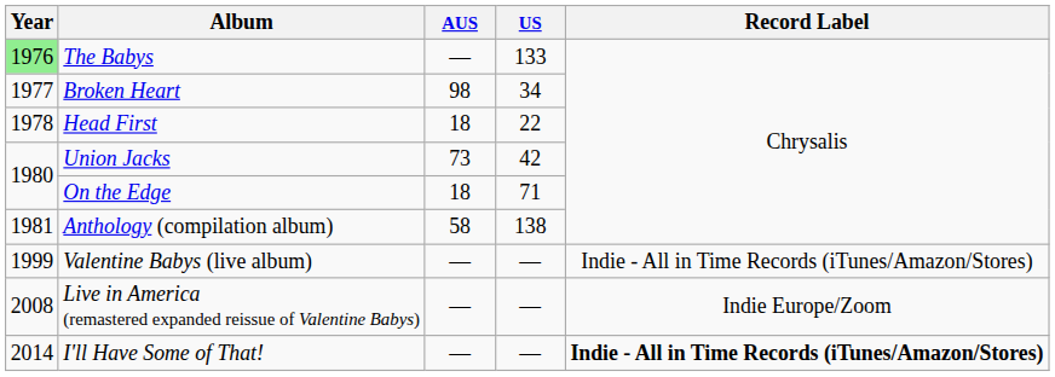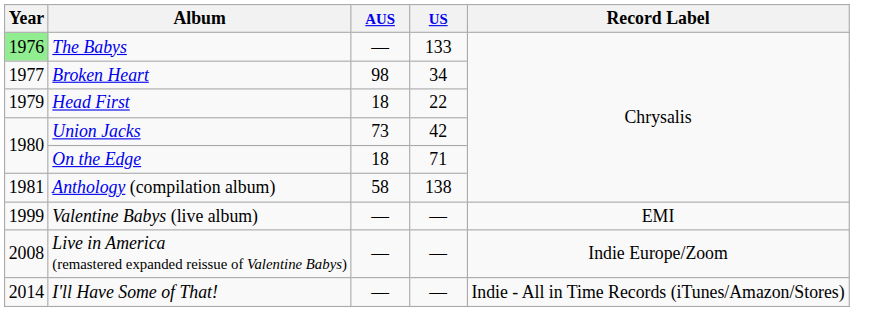 <table class="wikitable">
 <tr>
 <th>Year</th>
 <th>Album</th>
 <th width="45"><small><a href='#'>AUS</a></small></th>
 <th width="45"><small><a href='#'>US</a></small></th>
 <th>Record Label</th>
 </tr>
 <tr>
 <td style="background: lightgreen;">1976</td>
 <td><em><a href='#'>The Babys</a></em></td>
 <td align="center">—</td>
 <td align="center">133</td>
 <td align="center" rowspan="6">Chrysalis</td>
 </tr>
 <tr>
 <td>1977</td>
 <td><em><a href='#'>Broken Heart</a></em></td>
 <td align="center">98</td>
 <td align="center">34</td>
 </tr>
 <tr>
-<td>1978</td>
+<td>1979</td>
 <td><em><a href='#'>Head First</a></em></td>
 <td align="center">18</td>
 <td align="center">22</td>
 </tr>
 <tr>
 <td rowspan="2">1980</td>
 <td><em><a href='#'>Union Jacks</a></em></td>
 <td align="center">73</td>
 <td align="center">42</td>
 </tr>
 <tr>
 <td><em><a href='#'>On the Edge</a></em></td>
 <td align="center">18</td>
 <td align="center">71</td>
 </tr>
 <tr>
 <td>1981</td>
 <td><em><a href='#'>Anthology</a></em> (compilation album)</td>
 <td align="center">58</td>
 <td align="center">138</td>
 </tr>
 <tr>
 <td>1999</td>
 <td><em>Valentine Babys</em> (live album)</td>
 <td align="center">—</td>
 <td align="center">—</td>
-<td align="center">Indie - All in Time Records (iTunes/Amazon/Stores)</td>
+<td align="center">EMI</td>
 </tr>
 <tr>
 <td>2008</td>
 <td><em>Live in America</em><br> <small>(remastered expanded reissue of <em>Valentine Babys</em>) </small></td>
 <td align="center">—</td>
 <td align="center">—</td>
 <td align="center">Indie Europe/Zoom</td>
 </tr>
 <tr>
 <td>2014</td>
 <td><em>I'll Have Some of That!</em></td>
 <td align="center">—</td>
 <td align="center">—</td>
-<td align="center"><strong>Indie - All in Time Records (iTunes/Amazon/Stores)</strong></td>
+<td align="center">Indie - All in Time Records (iTunes/Amazon/Stores)</td>
 </tr>
 </table>
